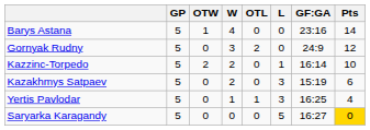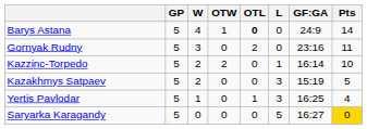 <table class="wikitable" width="60%">
 <tr>
 <th width="40%" bgcolor="#e0e0e0"></th>
 <th width="5%" bgcolor="#e0e0e0">GP</th>
+<th width="5%" bgcolor="#e0e0e0">W</th>
 <th width="5%" bgcolor="#e0e0e0">OTW</th>
-<th width="5%" bgcolor="#e0e0e0">W</th>
 <th width="5%" bgcolor="#e0e0e0">OTL</th>
 <th width="5%" bgcolor="#e0e0e0">L</th>
 <th width="7.5%" bgcolor="#e0e0e0">GF:GA</th>
 <th width="7.5%" bgcolor="#e0e0e0">Pts</th>
 </tr>
 <tr align="center">
 <td align="left"><a href='#'>Barys Astana</a></td>
 <td>5</td>
+<td>4</td>
 <td>1</td>
-<td>4</td>
+<td><strong>0</strong></td>
 <td>0</td>
-<td>0</td>
-<td>23:16</td>
+<td>24:9</td>
 <td>14</td>
 </tr>
 <tr align="center">
 <td align="left"><a href='#'>Gornyak Rudny</a></td>
 <td>5</td>
+<td>3</td>
 <td>0</td>
-<td>3</td>
 <td>2</td>
 <td>0</td>
-<td>24:9</td>
-<td>12</td>
+<td>23:16</td>
+<td>11</td>
 </tr>
 <tr align="center">
 <td align="left"><a href='#'>Kazzinc-Torpedo</a></td>
 <td>5</td>
 <td>2</td>
 <td>2</td>
 <td>0</td>
 <td>1</td>
 <td>16:14</td>
 <td>10</td>
 </tr>
 <tr align="center">
 <td align="left"><a href='#'>Kazakhmys Satpaev</a></td>
 <td>5</td>
+<td>2</td>
 <td>0</td>
-<td>2</td>
 <td>0</td>
 <td>3</td>
 <td>15:19</td>
-<td>6</td>
+<td>5</td>
 </tr>
 <tr align="center">
 <td align="left"><a href='#'>Yertis Pavlodar</a></td>
 <td>5</td>
+<td>1</td>
 <td>0</td>
-<td>1</td>
 <td>1</td>
 <td>3</td>
 <td>16:25</td>
 <td>4</td>
 </tr>
 <tr align="center">
 <td align="left"><a href='#'>Saryarka Karagandy</a></td>
 <td>5</td>
 <td>0</td>
 <td>0</td>
 <td>0</td>
 <td>5</td>
 <td>16:27</td>
 <td style="background: gold;">0</td>
 </tr>
 </table>
